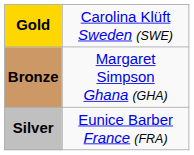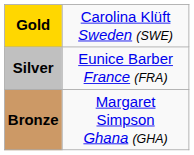 <table class="wikitable" style=" text-align:center; font-size:110%;" width="35%">
 <tr>
 <td bgcolor="gold"><strong>Gold</strong></td>
 <td> <a href='#'>Carolina Klüft</a><br><em><a href='#'>Sweden</a> <small>(SWE)</small></em></td>
 </tr>
 <tr>
+<td bgcolor="silver"><strong>Silver</strong></td>
+<td> <a href='#'>Eunice Barber</a><br><em><a href='#'>France</a> <small>(FRA)</small></em></td>
+</tr>
+<tr>
 <td bgcolor="CC9966"><strong>Bronze</strong></td>
 <td> <a href='#'>Margaret Simpson</a><br><em><a href='#'>Ghana</a> <small>(GHA)</small></em></td>
 </tr>
-<tr>
-<td bgcolor="silver"><strong>Silver</strong></td>
-<td> <a href='#'>Eunice Barber</a><br><em><a href='#'>France</a> <small>(FRA)</small></em></td>
-</tr>
 </table>
